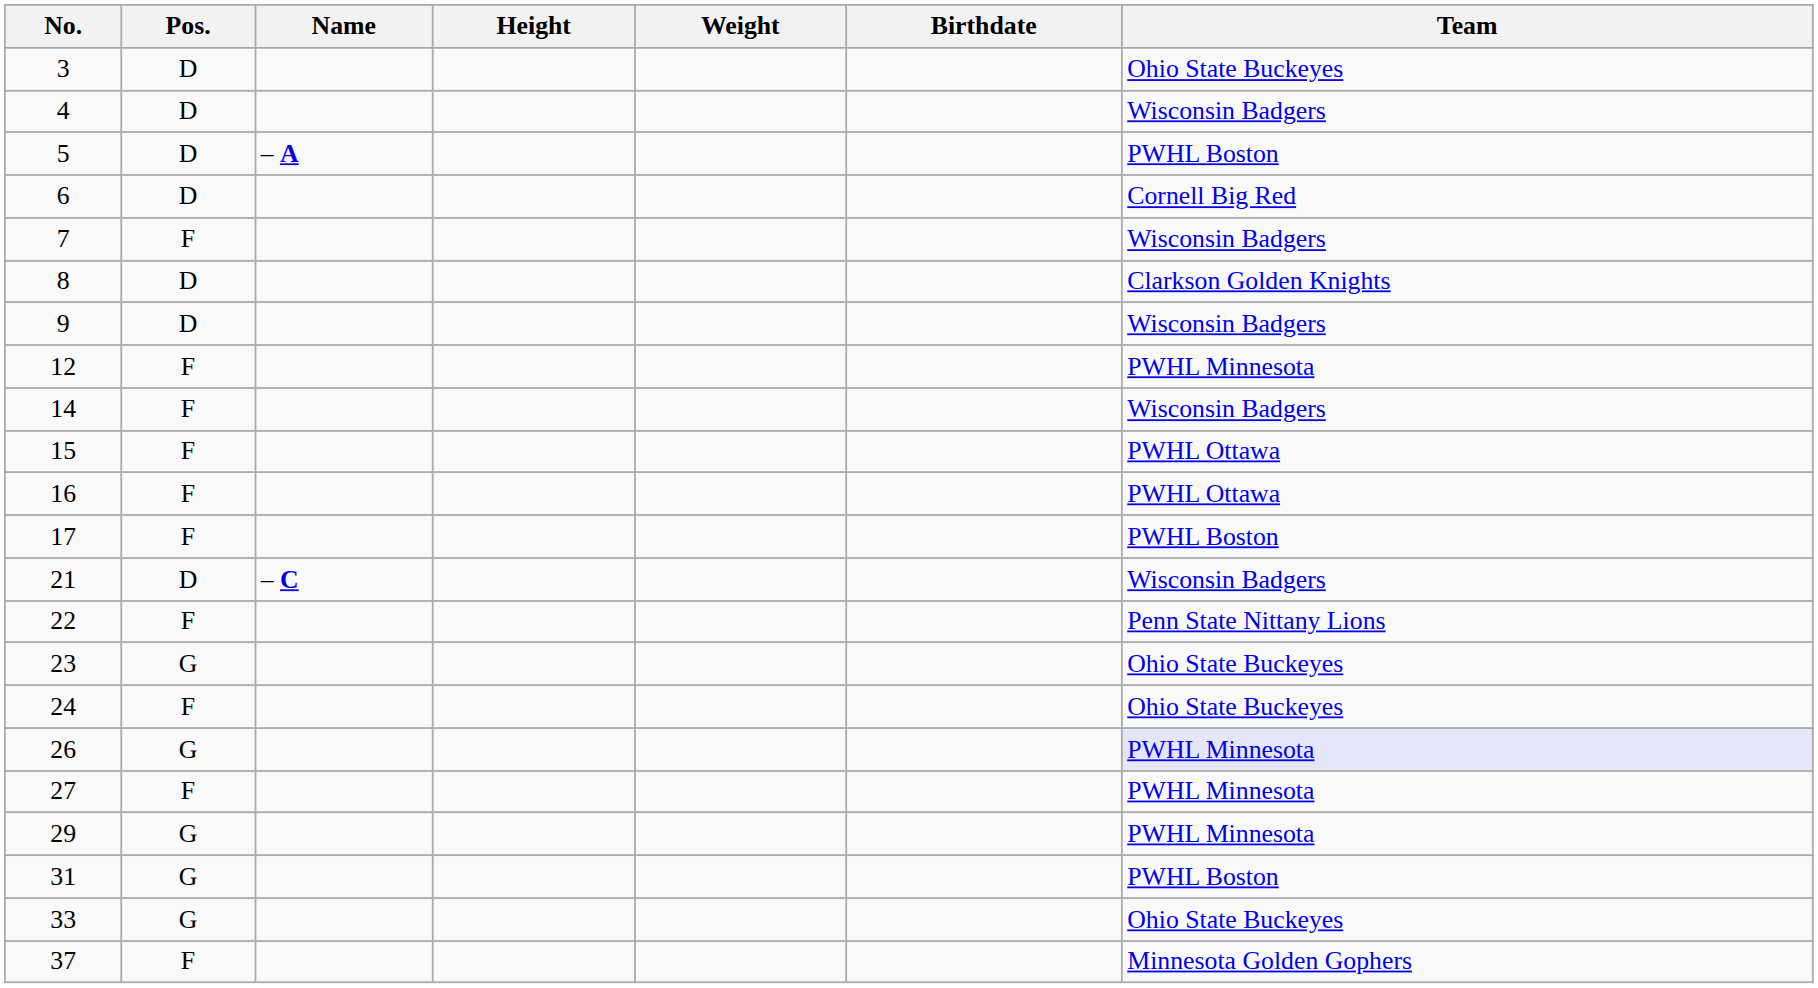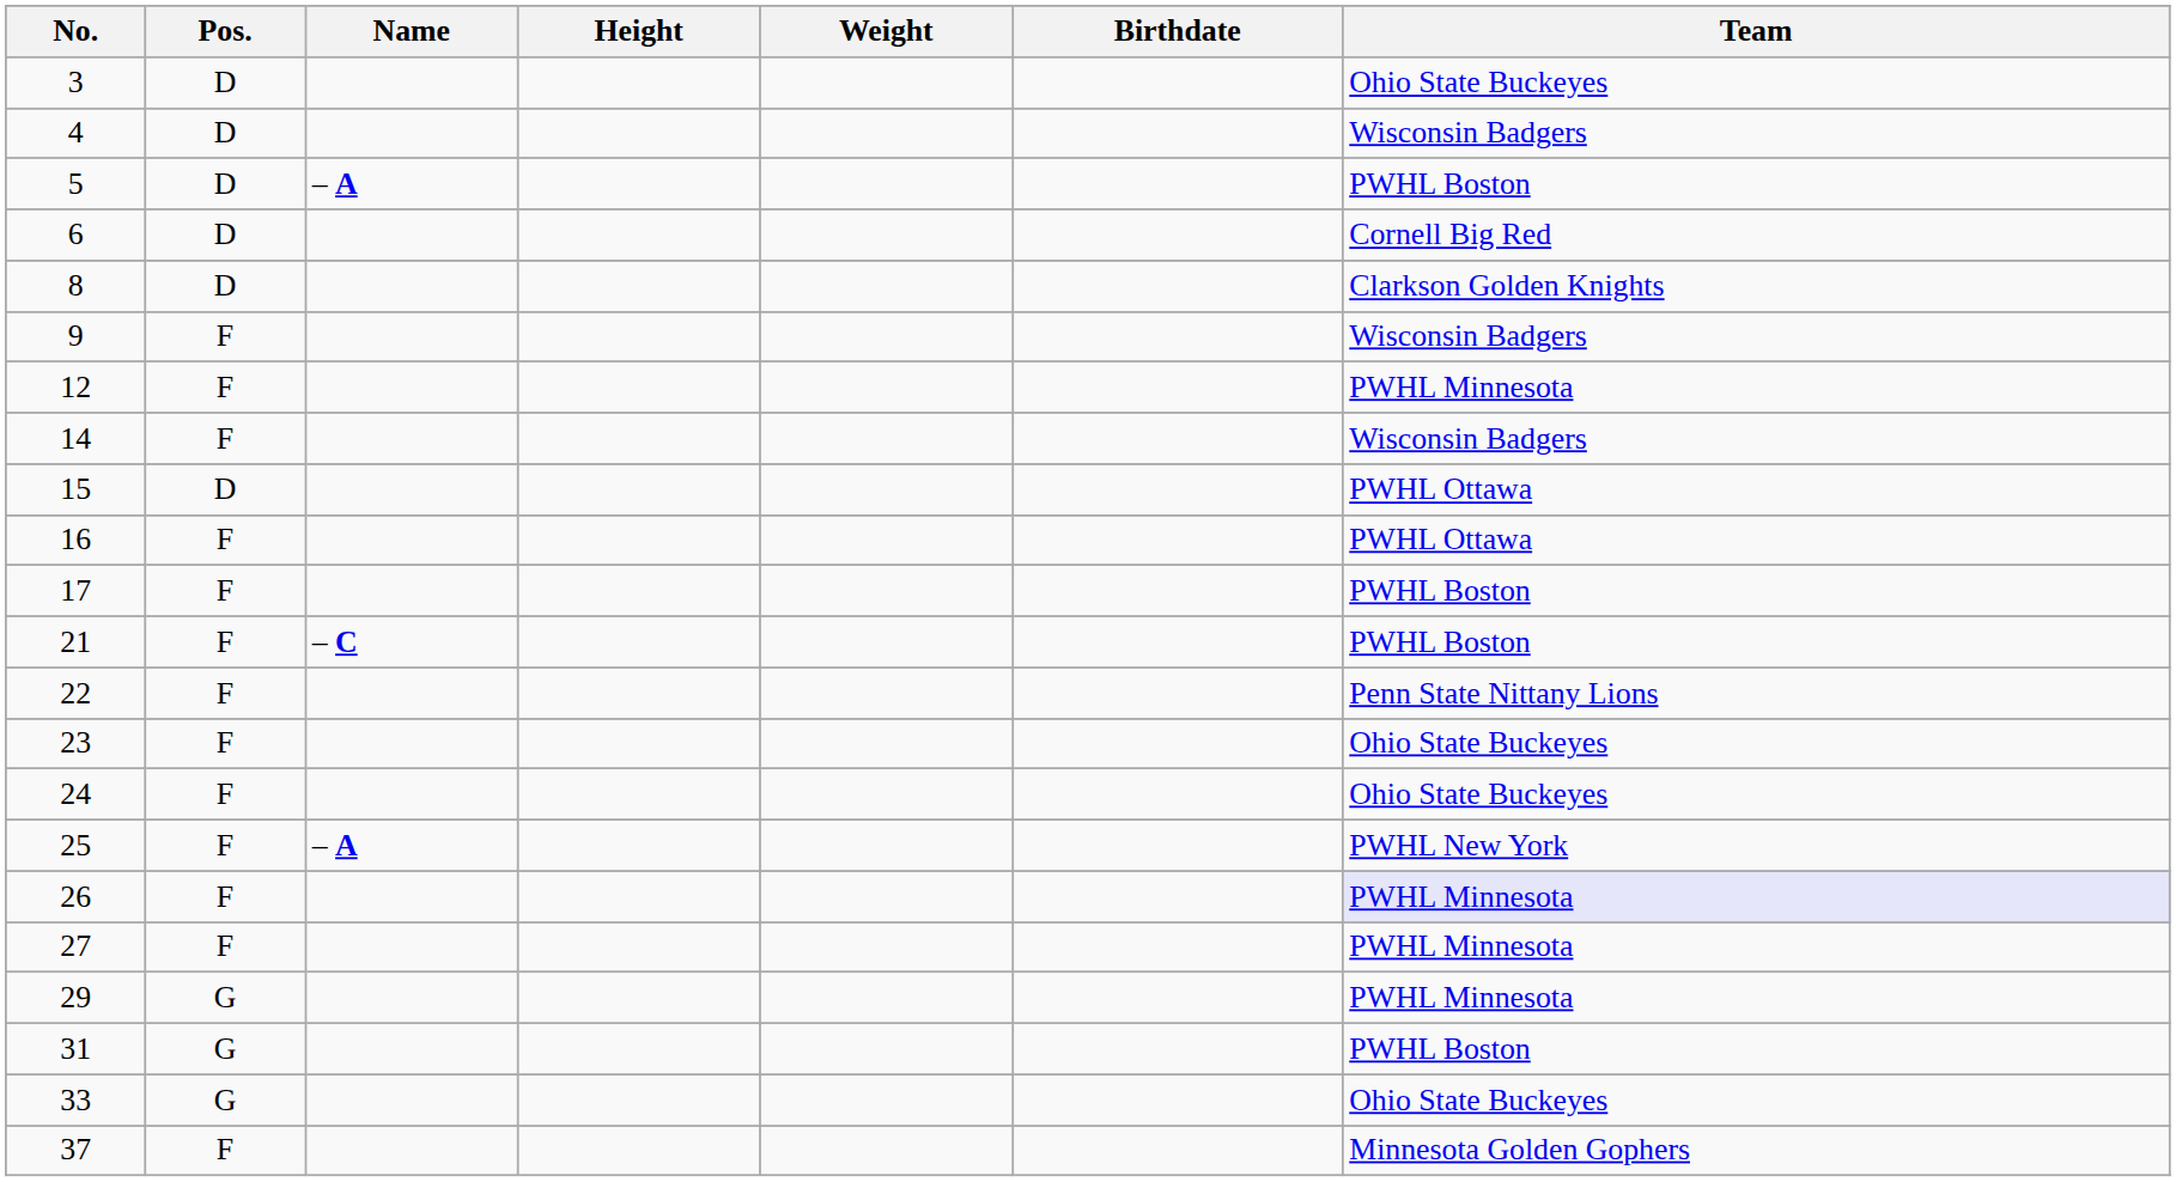 <table class="wikitable sortable" width="80%" style="font-size: 90%; text-align: center;">
 <tr>
 <th>No.</th>
 <th>Pos.</th>
 <th>Name</th>
 <th>Height</th>
 <th>Weight</th>
 <th>Birthdate</th>
 <th>Team</th>
 </tr>
 <tr>
 <td>3</td>
 <td>D</td>
 <td align="left"></td>
 <td></td>
 <td></td>
 <td></td>
 <td align=left> <a href='#'>Ohio State Buckeyes</a></td>
 </tr>
 <tr>
 <td>4</td>
 <td>D</td>
 <td align="left"></td>
 <td></td>
 <td></td>
 <td></td>
 <td align=left> <a href='#'>Wisconsin Badgers</a></td>
 </tr>
 <tr>
 <td>5</td>
 <td>D</td>
 <td align="left"> – <a href='#'><strong>A</strong></a></td>
 <td></td>
 <td></td>
 <td></td>
 <td align=left> <a href='#'>PWHL Boston</a></td>
 </tr>
 <tr>
 <td>6</td>
 <td>D</td>
 <td align="left"></td>
 <td></td>
 <td></td>
 <td></td>
 <td align=left> <a href='#'>Cornell Big Red</a></td>
 </tr>
 <tr>
-<td>7</td>
-<td>F</td>
-<td align="left"></td>
-<td></td>
-<td></td>
-<td></td>
-<td align=left> <a href='#'>Wisconsin Badgers</a></td>
-</tr>
-<tr>
 <td>8</td>
 <td>D</td>
 <td align="left"></td>
 <td></td>
 <td></td>
 <td></td>
 <td align=left> <a href='#'>Clarkson Golden Knights</a></td>
 </tr>
 <tr>
 <td>9</td>
-<td>D</td>
+<td>F</td>
 <td align="left"></td>
 <td></td>
 <td></td>
 <td></td>
 <td align=left> <a href='#'>Wisconsin Badgers</a></td>
 </tr>
 <tr>
 <td>12</td>
 <td>F</td>
 <td align="left"></td>
 <td></td>
 <td></td>
 <td></td>
 <td align=left> <a href='#'>PWHL Minnesota</a></td>
 </tr>
 <tr>
 <td>14</td>
 <td>F</td>
 <td align="left"></td>
 <td></td>
 <td></td>
 <td></td>
 <td align=left> <a href='#'>Wisconsin Badgers</a></td>
 </tr>
 <tr>
 <td>15</td>
-<td>F</td>
+<td>D</td>
 <td align="left"></td>
 <td></td>
 <td></td>
 <td></td>
 <td align=left> <a href='#'>PWHL Ottawa</a></td>
 </tr>
 <tr>
 <td>16</td>
 <td>F</td>
 <td align="left"></td>
 <td></td>
 <td></td>
 <td></td>
 <td align=left> <a href='#'>PWHL Ottawa</a></td>
 </tr>
 <tr>
 <td>17</td>
 <td>F</td>
 <td align="left"></td>
 <td></td>
 <td></td>
 <td></td>
 <td align=left> <a href='#'>PWHL Boston</a></td>
 </tr>
 <tr>
 <td>21</td>
-<td>D</td>
+<td>F</td>
 <td align="left"> – <a href='#'><strong>C</strong></a></td>
 <td></td>
 <td></td>
 <td></td>
-<td align=left> <a href='#'>Wisconsin Badgers</a></td>
+<td align=left> <a href='#'>PWHL Boston</a></td>
 </tr>
 <tr>
 <td>22</td>
 <td>F</td>
 <td align="left"></td>
 <td></td>
 <td></td>
 <td></td>
 <td align=left> <a href='#'>Penn State Nittany Lions</a></td>
 </tr>
 <tr>
 <td>23</td>
-<td>G</td>
+<td>F</td>
 <td align="left"></td>
 <td></td>
 <td></td>
 <td></td>
 <td align=left> <a href='#'>Ohio State Buckeyes</a></td>
 </tr>
 <tr>
 <td>24</td>
 <td>F</td>
 <td align="left"></td>
 <td></td>
 <td></td>
 <td></td>
 <td align=left> <a href='#'>Ohio State Buckeyes</a></td>
 </tr>
 <tr>
+<td>25</td>
+<td>F</td>
+<td align="left"> – <a href='#'><strong>A</strong></a></td>
+<td></td>
+<td></td>
+<td></td>
+<td align=left> <a href='#'>PWHL New York</a></td>
+</tr>
+<tr>
 <td>26</td>
-<td>G</td>
+<td>F</td>
 <td align="left"></td>
 <td></td>
 <td></td>
 <td></td>
 <td align=left style="background: lavender;"> <a href='#'>PWHL Minnesota</a></td>
 </tr>
 <tr>
 <td>27</td>
 <td>F</td>
 <td align="left"></td>
 <td></td>
 <td></td>
 <td></td>
 <td align=left> <a href='#'>PWHL Minnesota</a></td>
 </tr>
 <tr>
 <td>29</td>
 <td>G</td>
 <td align="left"></td>
 <td></td>
 <td></td>
 <td></td>
 <td align=left> <a href='#'>PWHL Minnesota</a></td>
 </tr>
 <tr>
 <td>31</td>
 <td>G</td>
 <td align="left"></td>
 <td></td>
 <td></td>
 <td></td>
 <td align=left> <a href='#'>PWHL Boston</a></td>
 </tr>
 <tr>
 <td>33</td>
 <td>G</td>
 <td align="left"></td>
 <td></td>
 <td></td>
 <td></td>
 <td align=left> <a href='#'>Ohio State Buckeyes</a></td>
 </tr>
 <tr>
 <td>37</td>
 <td>F</td>
 <td align="left"></td>
 <td></td>
 <td></td>
 <td></td>
 <td align=left> <a href='#'>Minnesota Golden Gophers</a></td>
 </tr>
 </table>
